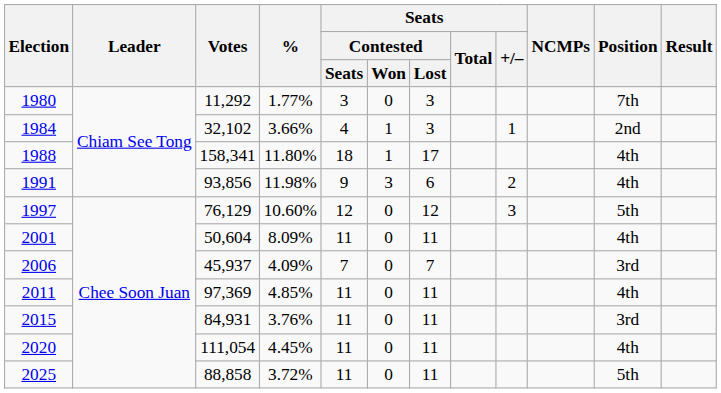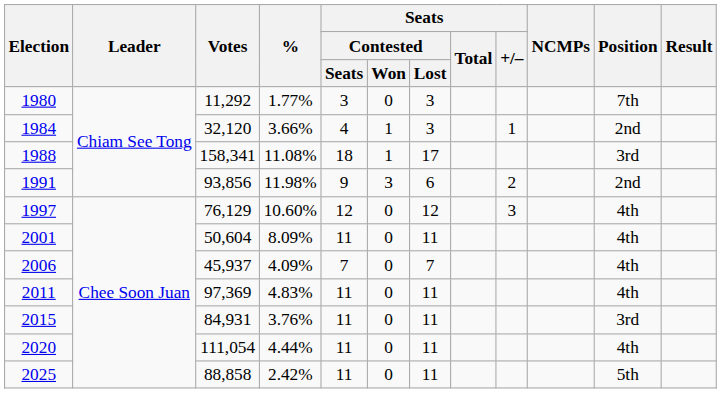 <table class=wikitable style="text-align: center;">
 <tr>
 <th rowspan=3>Election</th>
 <th rowspan=3>Leader</th>
 <th rowspan=3>Votes</th>
 <th rowspan=3>%</th>
 <th colspan=5>Seats</th>
 <th rowspan=3>NCMPs</th>
 <th rowspan=3>Position</th>
 <th rowspan=3>Result</th>
 </tr>
 <tr>
 <th colspan=3>Contested</th>
 <th rowspan=2>Total</th>
 <th rowspan=2>+/–</th>
 </tr>
 <tr>
 <th>Seats</th>
 <th>Won</th>
 <th>Lost</th>
 </tr>
 <tr>
 <td><a href='#'>1980</a></td>
 <td rowspan=4><a href='#'>Chiam See Tong</a></td>
 <td>11,292</td>
 <td>1.77%</td>
 <td>3</td>
 <td>0</td>
 <td>3</td>
 <td></td>
 <td></td>
 <td></td>
 <td> 7th</td>
 <td></td>
 </tr>
 <tr>
 <td><a href='#'>1984</a></td>
-<td>32,102</td>
+<td>32,120</td>
 <td>3.66%</td>
 <td>4</td>
 <td>1</td>
 <td>3</td>
 <td></td>
 <td> 1</td>
 <td></td>
 <td> 2nd</td>
 <td></td>
 </tr>
 <tr>
 <td><a href='#'>1988</a></td>
 <td>158,341</td>
-<td>11.80%</td>
+<td>11.08%</td>
 <td>18</td>
 <td>1</td>
 <td>17</td>
 <td></td>
 <td></td>
 <td></td>
-<td> 4th</td>
+<td> 3rd</td>
 <td></td>
 </tr>
 <tr>
 <td><a href='#'>1991</a></td>
 <td>93,856</td>
 <td>11.98%</td>
 <td>9</td>
 <td>3</td>
 <td>6</td>
 <td></td>
 <td> 2</td>
 <td></td>
-<td> 4th</td>
+<td> 2nd</td>
 <td></td>
 </tr>
 <tr>
 <td><a href='#'>1997</a></td>
 <td rowspan=7><a href='#'>Chee Soon Juan</a></td>
 <td>76,129</td>
 <td>10.60%</td>
 <td>12</td>
 <td>0</td>
 <td>12</td>
 <td></td>
 <td> 3</td>
 <td></td>
-<td> 5th</td>
+<td> 4th</td>
 <td></td>
 </tr>
 <tr>
 <td><a href='#'>2001</a></td>
 <td>50,604</td>
 <td>8.09%</td>
 <td>11</td>
 <td>0</td>
 <td>11</td>
 <td></td>
 <td></td>
 <td></td>
 <td> 4th</td>
 <td></td>
 </tr>
 <tr>
 <td><a href='#'>2006</a></td>
 <td>45,937</td>
 <td>4.09%</td>
 <td>7</td>
 <td>0</td>
 <td>7</td>
 <td></td>
 <td></td>
 <td></td>
-<td> 3rd</td>
+<td> 4th</td>
 <td></td>
 </tr>
 <tr>
 <td><a href='#'>2011</a></td>
 <td>97,369</td>
-<td>4.85%</td>
+<td>4.83%</td>
 <td>11</td>
 <td>0</td>
 <td>11</td>
 <td></td>
 <td></td>
 <td></td>
 <td> 4th</td>
 <td></td>
 </tr>
 <tr>
 <td><a href='#'>2015</a></td>
 <td>84,931</td>
 <td>3.76%</td>
 <td>11</td>
 <td>0</td>
 <td>11</td>
 <td></td>
 <td></td>
 <td></td>
 <td> 3rd</td>
 <td></td>
 </tr>
 <tr>
 <td><a href='#'>2020</a></td>
 <td>111,054</td>
-<td>4.45%</td>
+<td>4.44%</td>
 <td>11</td>
 <td>0</td>
 <td>11</td>
 <td></td>
 <td></td>
 <td></td>
 <td> 4th</td>
 <td></td>
 </tr>
 <tr>
 <td><a href='#'>2025</a></td>
 <td>88,858</td>
-<td>3.72%</td>
+<td>2.42%</td>
 <td>11</td>
 <td>0</td>
 <td>11</td>
 <td></td>
 <td></td>
 <td></td>
 <td> 5th</td>
 <td></td>
 </tr>
 </table>
